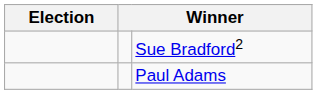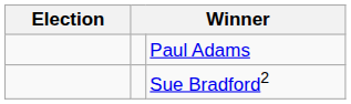 <table class=wikitable>
 <tr>
 <th width=100>Election</th>
 <th style="width:175px;" colspan="2">Winner</th>
 </tr>
 <tr>
 <td></td>
+<td width=5 bgcolor=></td>
+<td><a href='#'>Paul Adams</a></td>
+</tr>
+<tr>
+<td></td>
 <td bgcolor=></td>
 <td><a href='#'>Sue Bradford</a><sup>2</sup></td>
 </tr>
-<tr>
-<td></td>
-<td width=5 bgcolor=></td>
-<td><a href='#'>Paul Adams</a></td>
-</tr>
 </table>
